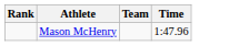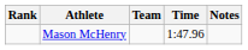 <table class="wikitable sortable">
 <tr>
 <th>Rank</th>
 <th>Athlete</th>
 <th>Team</th>
 <th>Time</th>
+<th>Notes</th>
 </tr>
 <tr>
 <td align=center></td>
 <td><a href='#'>Mason McHenry</a></td>
 <td></td>
 <td>1:47.96</td>
+<td></td>
 </tr>
 </table>
